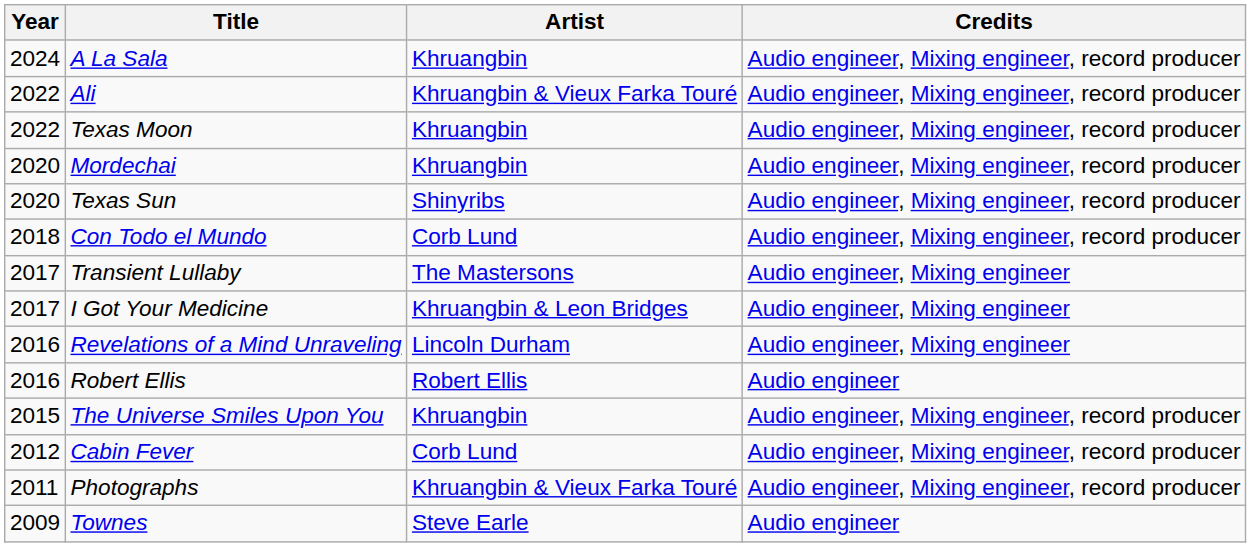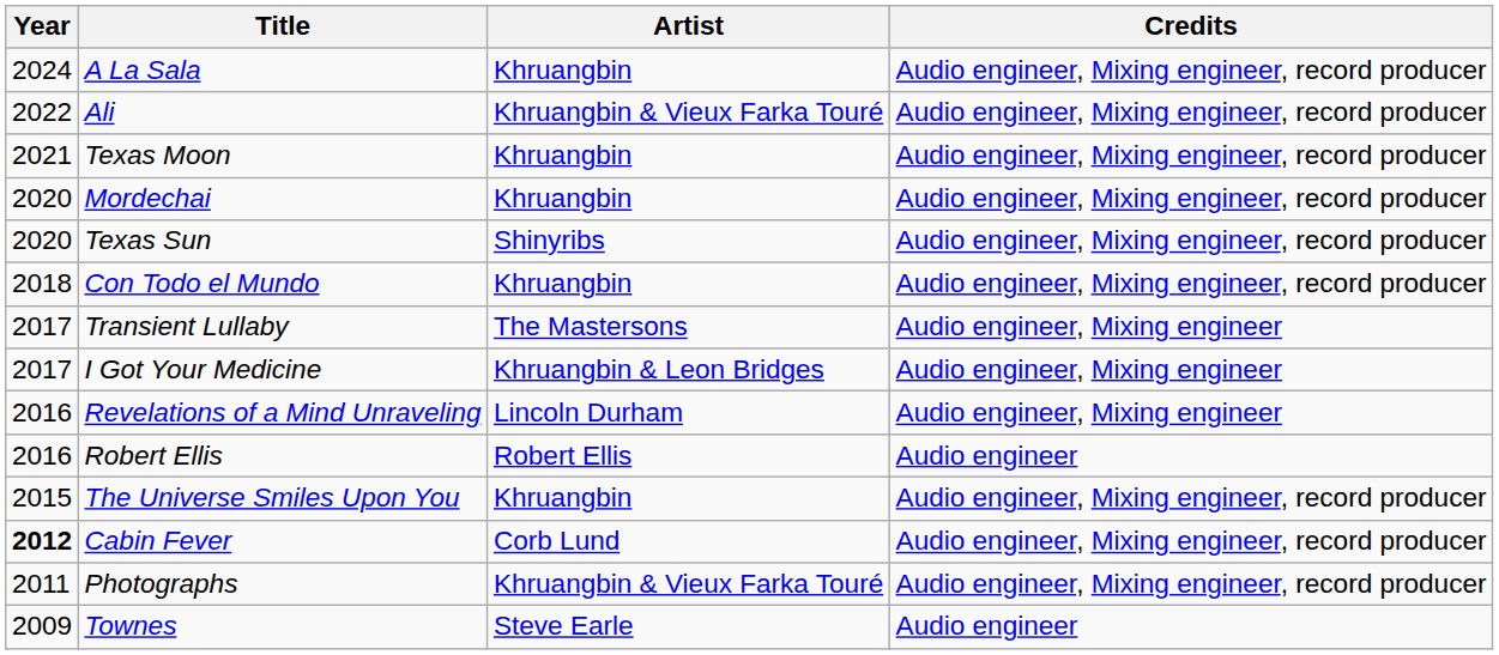 <table class="wikitable sortable">
 <tr>
 <th>Year</th>
 <th>Title</th>
 <th>Artist</th>
 <th>Credits</th>
 </tr>
 <tr>
 <td>2024</td>
 <td><em><a href='#'>A La Sala</a></em></td>
 <td><a href='#'>Khruangbin</a></td>
 <td><a href='#'>Audio engineer</a>, <a href='#'>Mixing engineer</a>, record producer</td>
 </tr>
 <tr>
 <td>2022</td>
 <td><em><a href='#'>Ali</a></em></td>
 <td><a href='#'>Khruangbin & Vieux Farka Touré</a></td>
 <td><a href='#'>Audio engineer</a>, <a href='#'>Mixing engineer</a>, record producer</td>
 </tr>
 <tr>
-<td>2022</td>
+<td>2021</td>
 <td><em>Texas Moon</em></td>
 <td><a href='#'>Khruangbin</a></td>
 <td><a href='#'>Audio engineer</a>, <a href='#'>Mixing engineer</a>, record producer</td>
 </tr>
 <tr>
 <td>2020</td>
 <td><em><a href='#'>Mordechai</a></em></td>
 <td><a href='#'>Khruangbin</a></td>
 <td><a href='#'>Audio engineer</a>, <a href='#'>Mixing engineer</a>, record producer</td>
 </tr>
 <tr>
 <td>2020</td>
 <td><em>Texas Sun</em></td>
 <td><a href='#'>Shinyribs</a></td>
 <td><a href='#'>Audio engineer</a>, <a href='#'>Mixing engineer</a>, record producer</td>
 </tr>
 <tr>
 <td>2018</td>
 <td><em><a href='#'>Con Todo el Mundo</a></em></td>
-<td><a href='#'>Corb Lund</a></td>
+<td><a href='#'>Khruangbin</a></td>
 <td><a href='#'>Audio engineer</a>, <a href='#'>Mixing engineer</a>, record producer</td>
 </tr>
 <tr>
 <td>2017</td>
 <td><em>Transient Lullaby</em></td>
 <td><a href='#'>The Mastersons</a></td>
 <td><a href='#'>Audio engineer</a>, <a href='#'>Mixing engineer</a></td>
 </tr>
 <tr>
 <td>2017</td>
 <td><em>I Got Your Medicine</em></td>
 <td><a href='#'>Khruangbin & Leon Bridges</a></td>
 <td><a href='#'>Audio engineer</a>, <a href='#'>Mixing engineer</a></td>
 </tr>
 <tr>
 <td>2016</td>
 <td><em><a href='#'>Revelations of a Mind Unraveling</a></em></td>
 <td><a href='#'>Lincoln Durham</a></td>
 <td><a href='#'>Audio engineer</a>, <a href='#'>Mixing engineer</a></td>
 </tr>
 <tr>
 <td>2016</td>
 <td><em>Robert Ellis</em></td>
 <td><a href='#'>Robert Ellis</a></td>
 <td><a href='#'>Audio engineer</a></td>
 </tr>
 <tr>
 <td>2015</td>
 <td><em><a href='#'>The Universe Smiles Upon You</a></em></td>
 <td><a href='#'>Khruangbin</a></td>
 <td><a href='#'>Audio engineer</a>, <a href='#'>Mixing engineer</a>, record producer</td>
 </tr>
 <tr>
-<td>2012</td>
+<td><strong>2012</strong></td>
 <td><em><a href='#'>Cabin Fever</a></em></td>
 <td><a href='#'>Corb Lund</a></td>
 <td><a href='#'>Audio engineer</a>, <a href='#'>Mixing engineer</a>, record producer</td>
 </tr>
 <tr>
 <td>2011</td>
 <td><em>Photographs</em></td>
 <td><a href='#'>Khruangbin & Vieux Farka Touré</a></td>
 <td><a href='#'>Audio engineer</a>, <a href='#'>Mixing engineer</a>, record producer</td>
 </tr>
 <tr>
 <td>2009</td>
 <td><em><a href='#'>Townes</a></em></td>
 <td><a href='#'>Steve Earle</a></td>
 <td><a href='#'>Audio engineer</a></td>
 </tr>
 </table>
